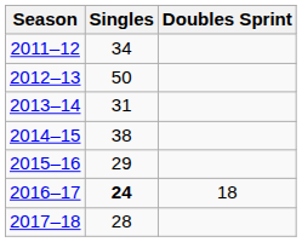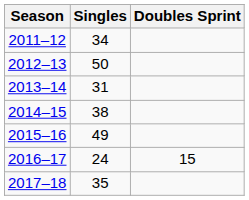 <table class="wikitable" style="text-align:center;">
 <tr>
 <th>Season</th>
 <th>Singles</th>
 <th>Doubles Sprint</th>
 </tr>
 <tr>
 <td><a href='#'>2011–12</a></td>
 <td>34</td>
 <td></td>
 </tr>
 <tr>
 <td><a href='#'>2012–13</a></td>
 <td>50</td>
 <td></td>
 </tr>
 <tr>
 <td><a href='#'>2013–14</a></td>
 <td>31</td>
 <td></td>
 </tr>
 <tr>
 <td><a href='#'>2014–15</a></td>
 <td>38</td>
 <td></td>
 </tr>
 <tr>
 <td><a href='#'>2015–16</a></td>
-<td>29</td>
+<td>49</td>
 <td></td>
 </tr>
 <tr>
 <td><a href='#'>2016–17</a></td>
-<td><strong>24</strong></td>
-<td>18</td>
+<td>24</td>
+<td>15</td>
 </tr>
 <tr>
 <td><a href='#'>2017–18</a></td>
-<td>28</td>
+<td>35</td>
 <td></td>
 </tr>
 </table>
